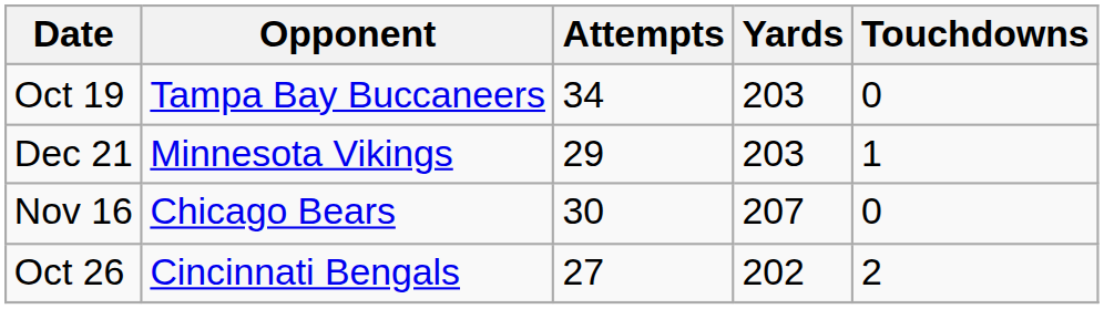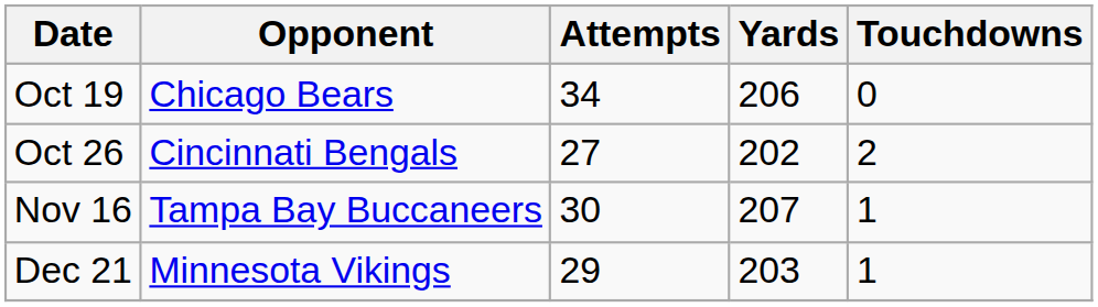 <table class="wikitable">
 <tr>
 <th>Date</th>
 <th>Opponent</th>
 <th>Attempts</th>
 <th>Yards</th>
 <th>Touchdowns</th>
 </tr>
 <tr>
 <td>Oct 19</td>
-<td><a href='#'>Tampa Bay Buccaneers</a></td>
+<td><a href='#'>Chicago Bears</a></td>
 <td>34</td>
-<td>203</td>
-<td>0</td>
-</tr>
-<tr>
-<td>Dec 21</td>
-<td><a href='#'>Minnesota Vikings</a></td>
-<td>29</td>
-<td>203</td>
-<td>1</td>
-</tr>
-<tr>
-<td>Nov 16</td>
-<td><a href='#'>Chicago Bears</a></td>
-<td>30</td>
-<td>207</td>
+<td>206</td>
 <td>0</td>
 </tr>
 <tr>
 <td>Oct 26</td>
 <td><a href='#'>Cincinnati Bengals</a></td>
 <td>27</td>
 <td>202</td>
 <td>2</td>
 </tr>
 <tr>
+<td>Nov 16</td>
+<td><a href='#'>Tampa Bay Buccaneers</a></td>
+<td>30</td>
+<td>207</td>
+<td>1</td>
+</tr>
+<tr>
+<td>Dec 21</td>
+<td><a href='#'>Minnesota Vikings</a></td>
+<td>29</td>
+<td>203</td>
+<td>1</td>
+</tr>
+<tr>
 </tr>
 </table>
